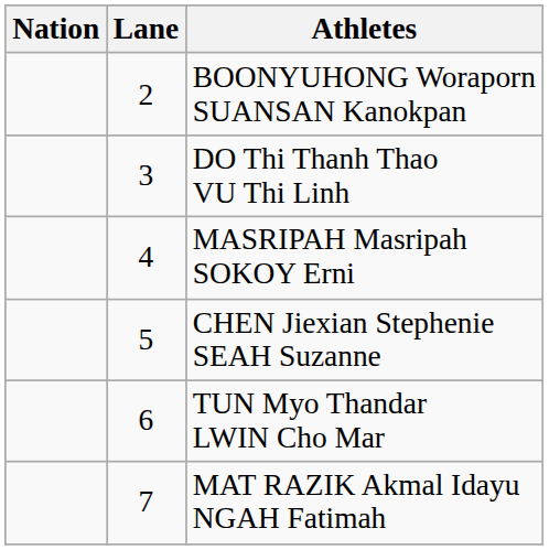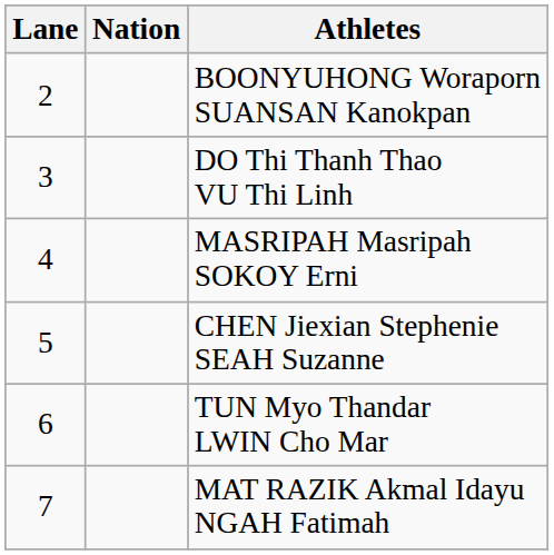 <table class="wikitable sortable" style="text-align:center">
 <tr>
+<th>Lane</th>
 <th>Nation</th>
-<th>Lane</th>
 <th>Athletes</th>
 </tr>
 <tr>
+<td>2</td>
 <td align=left></td>
-<td>2</td>
 <td align=left>BOONYUHONG Woraporn <br> SUANSAN Kanokpan</td>
 </tr>
 <tr>
+<td>3</td>
 <td align=left></td>
-<td>3</td>
 <td align=left>DO Thi Thanh Thao <br> VU Thi Linh</td>
 </tr>
 <tr>
+<td>4</td>
 <td align=left></td>
-<td>4</td>
 <td align=left>MASRIPAH Masripah <br> SOKOY Erni</td>
 </tr>
 <tr>
+<td>5</td>
 <td align=left></td>
-<td>5</td>
 <td align=left>CHEN Jiexian Stephenie <br> SEAH Suzanne</td>
 </tr>
 <tr>
+<td>6</td>
 <td align=left></td>
-<td>6</td>
 <td align=left>TUN Myo Thandar <br> LWIN Cho Mar</td>
 </tr>
 <tr>
+<td>7</td>
 <td align=left></td>
-<td>7</td>
 <td align=left>MAT RAZIK Akmal Idayu <br> NGAH Fatimah</td>
 </tr>
 </table>
